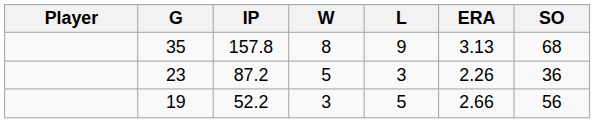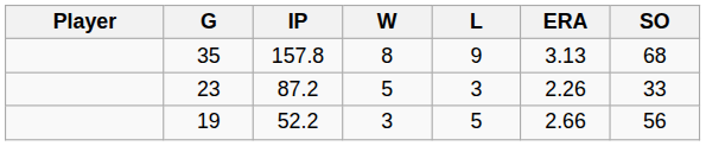 <table class="wikitable sortable">
 <tr>
 <th bgcolor="#DDDDFF" width="16%">Player</th>
 <th bgcolor="#DDDDFF" width="9%">G</th>
 <th bgcolor="#DDDDFF" width="9%">IP</th>
 <th bgcolor="#DDDDFF" width="9%">W</th>
 <th bgcolor="#DDDDFF" width="9%">L</th>
 <th bgcolor="#DDDDFF" width="9%">ERA</th>
 <th bgcolor="#DDDDFF" width="9%">SO</th>
 </tr>
 <tr align="center">
 <td></td>
 <td>35</td>
 <td>157.8</td>
 <td>8</td>
 <td>9</td>
 <td>3.13</td>
 <td>68</td>
 </tr>
 <tr align="center">
 <td></td>
 <td>23</td>
 <td>87.2</td>
 <td>5</td>
 <td>3</td>
 <td>2.26</td>
-<td>36</td>
+<td>33</td>
 </tr>
 <tr align="center">
 <td></td>
 <td>19</td>
 <td>52.2</td>
 <td>3</td>
 <td>5</td>
 <td>2.66</td>
 <td>56</td>
 </tr>
 </table>
